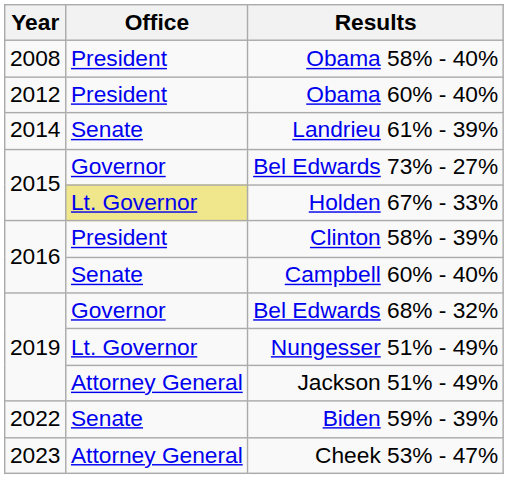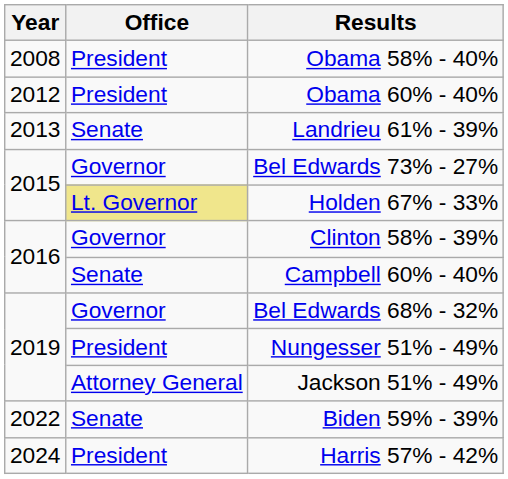 <table class=wikitable>
 <tr>
 <th>Year</th>
 <th>Office</th>
 <th>Results</th>
 </tr>
 <tr>
 <td>2008</td>
 <td><a href='#'>President</a></td>
 <td align="right" ><a href='#'>Obama</a> 58% - 40%</td>
 </tr>
 <tr>
 <td>2012</td>
 <td><a href='#'>President</a></td>
 <td align="right" ><a href='#'>Obama</a> 60% - 40%</td>
 </tr>
 <tr>
-<td>2014</td>
+<td>2013</td>
 <td><a href='#'>Senate</a></td>
 <td align="right" ><a href='#'>Landrieu</a> 61% - 39%</td>
 </tr>
 <tr>
 <td rowspan=2>2015</td>
 <td><a href='#'>Governor</a></td>
 <td align="right" ><a href='#'>Bel Edwards</a> 73% - 27%</td>
 </tr>
 <tr>
 <td style="background: khaki;"><a href='#'>Lt. Governor</a></td>
 <td align="right" ><a href='#'>Holden</a> 67% - 33%</td>
 </tr>
 <tr>
 <td rowspan=2>2016</td>
-<td><a href='#'>President</a></td>
+<td><a href='#'>Governor</a></td>
 <td align="right" ><a href='#'>Clinton</a> 58% - 39%</td>
 </tr>
 <tr>
 <td><a href='#'>Senate</a></td>
 <td align="right" ><a href='#'>Campbell</a> 60% - 40%</td>
 </tr>
 <tr>
 <td rowspan=3>2019</td>
 <td><a href='#'>Governor</a></td>
 <td align="right" ><a href='#'>Bel Edwards</a> 68% - 32%</td>
 </tr>
 <tr>
-<td><a href='#'>Lt. Governor</a></td>
+<td><a href='#'>President</a></td>
 <td align="right" ><a href='#'>Nungesser</a> 51% - 49%</td>
 </tr>
 <tr>
 <td><a href='#'>Attorney General</a></td>
 <td align="right" >Jackson 51% - 49%</td>
 </tr>
 <tr>
 <td>2022</td>
 <td><a href='#'>Senate</a></td>
 <td align="right" ><a href='#'>Biden</a> 59% - 39%</td>
 </tr>
 <tr>
-<td>2023</td>
-<td><a href='#'>Attorney General</a></td>
-<td align="right" >Cheek 53% - 47%</td>
+<td>2024</td>
+<td><a href='#'>President</a></td>
+<td align="right" ><a href='#'>Harris</a> 57% - 42%</td>
 </tr>
 </table>
